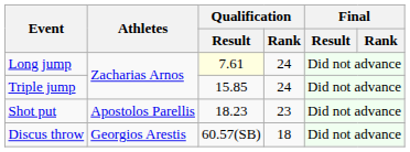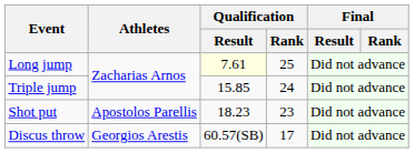 <table class="wikitable" border="1" style="font-size:90%">
 <tr>
 <th rowspan=2>Event</th>
 <th rowspan=2>Athletes</th>
 <th colspan=2>Qualification</th>
 <th colspan=2>Final</th>
 </tr>
 <tr>
 <th>Result</th>
 <th>Rank</th>
 <th>Result</th>
 <th>Rank</th>
 </tr>
 <tr>
 <td><a href='#'>Long jump</a></td>
 <td rowspan=2><a href='#'>Zacharias Arnos</a></td>
 <td align=center style="background: lightyellow;">7.61</td>
-<td align=center>24</td>
+<td align=center>25</td>
 <td colspan=2 bgcolor=honeydew>Did not advance</td>
 </tr>
 <tr>
 <td><a href='#'>Triple jump</a></td>
 <td align=center>15.85</td>
 <td align=center>24</td>
 <td colspan=2 bgcolor=honeydew>Did not advance</td>
 </tr>
 <tr>
 <td><a href='#'>Shot put</a></td>
 <td><a href='#'>Apostolos Parellis</a></td>
 <td align=center>18.23</td>
 <td align=center>23</td>
 <td colspan=2 bgcolor=honeydew>Did not advance</td>
 </tr>
 <tr>
 <td><a href='#'>Discus throw</a></td>
 <td><a href='#'>Georgios Arestis</a></td>
 <td align=center>60.57(SB)</td>
-<td align=center>18</td>
+<td align=center>17</td>
 <td colspan=2 bgcolor=honeydew>Did not advance</td>
 </tr>
 </table>
